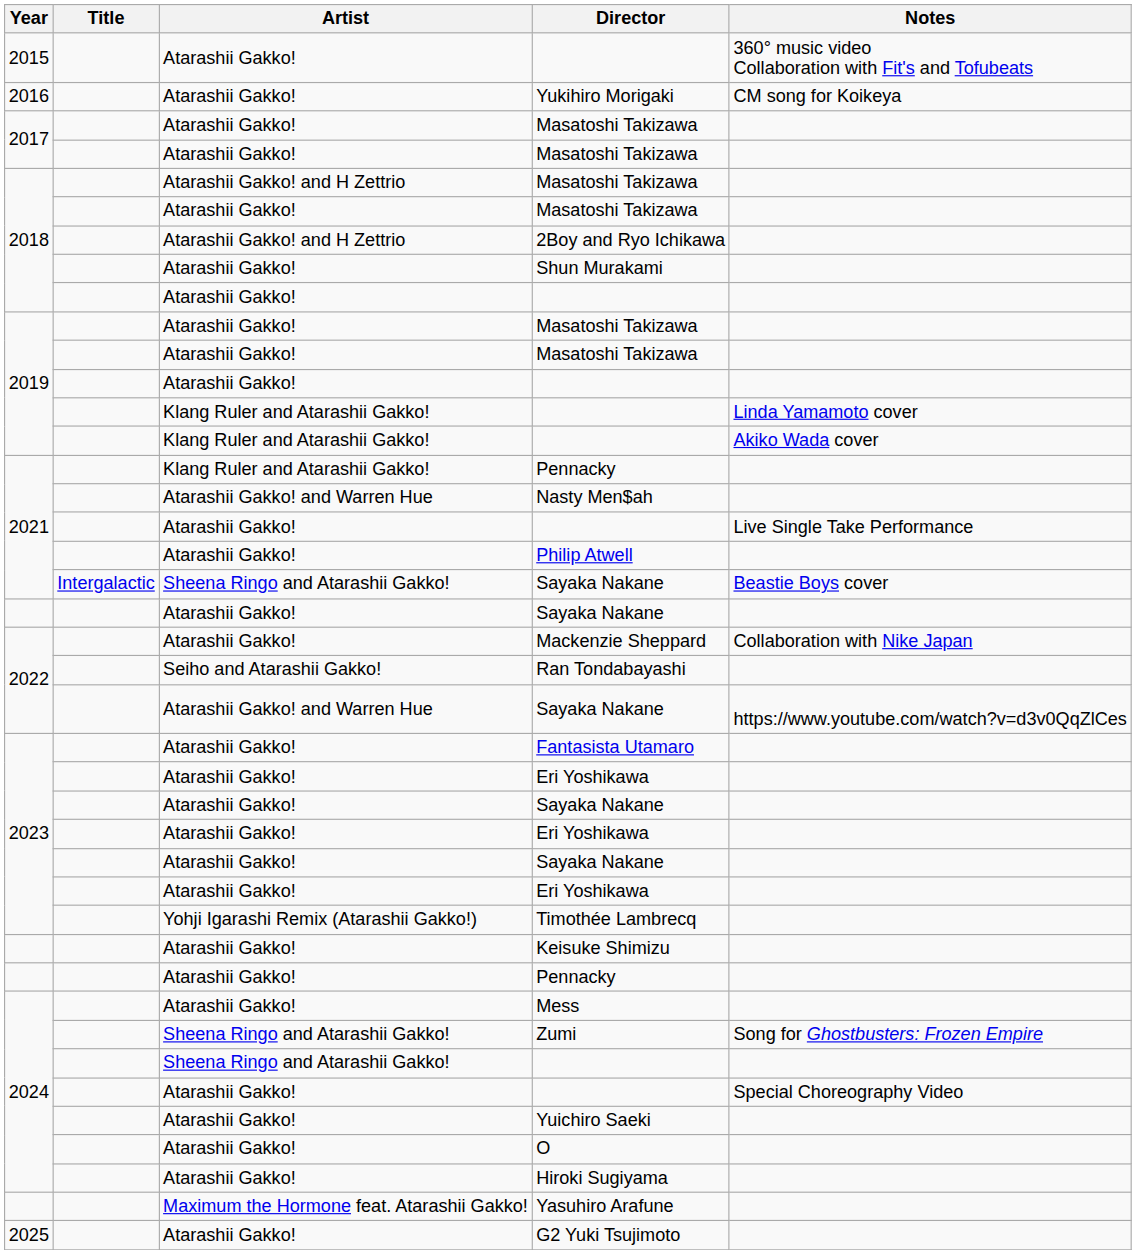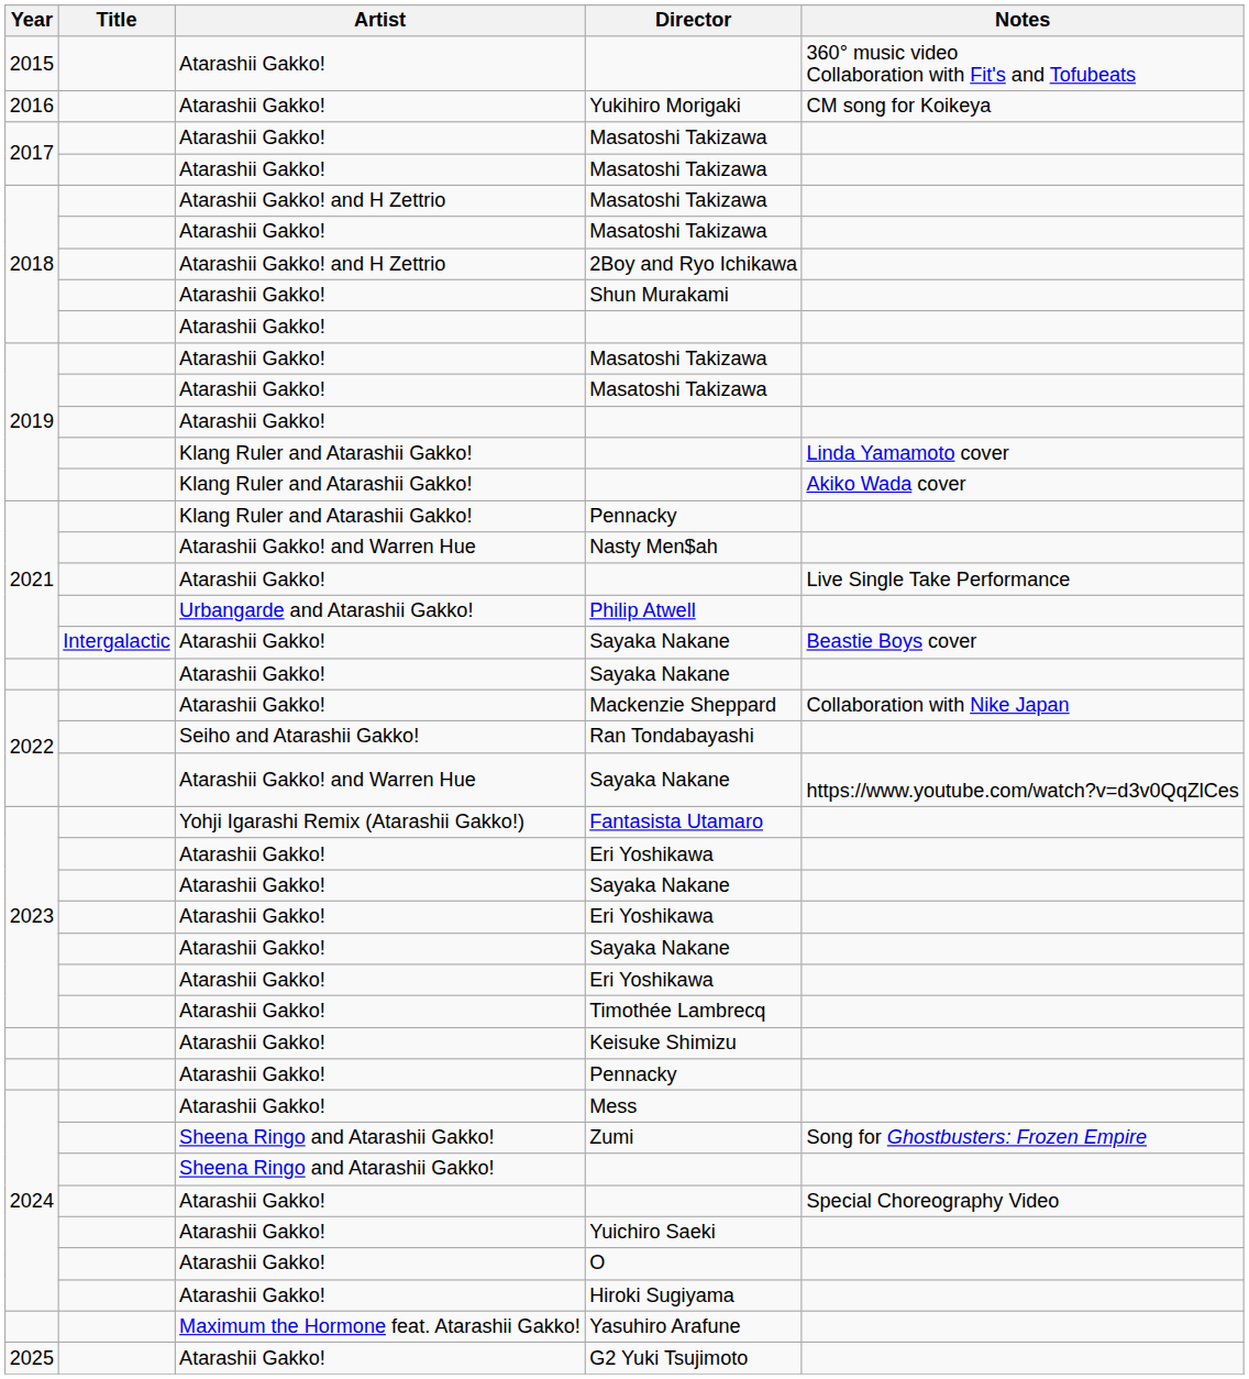 <table class="wikitable">
 <tr>
 <th>Year</th>
 <th>Title</th>
 <th>Artist</th>
 <th>Director</th>
 <th>Notes</th>
 </tr>
 <tr>
 <td>2015</td>
 <td></td>
 <td>Atarashii Gakko!</td>
 <td></td>
 <td>360° music video<br>Collaboration with <a href='#'>Fit's</a> and <a href='#'>Tofubeats</a></td>
 </tr>
 <tr>
 <td>2016</td>
 <td></td>
 <td>Atarashii Gakko!</td>
 <td>Yukihiro Morigaki</td>
 <td>CM song for Koikeya</td>
 </tr>
 <tr>
 <td rowspan="2">2017</td>
 <td></td>
 <td>Atarashii Gakko!</td>
 <td>Masatoshi Takizawa</td>
 <td></td>
 </tr>
 <tr>
 <td></td>
 <td>Atarashii Gakko!</td>
 <td>Masatoshi Takizawa</td>
 <td></td>
 </tr>
 <tr>
 <td rowspan="5">2018</td>
 <td></td>
 <td>Atarashii Gakko! and H Zettrio</td>
 <td>Masatoshi Takizawa</td>
 <td></td>
 </tr>
 <tr>
 <td></td>
 <td>Atarashii Gakko!</td>
 <td>Masatoshi Takizawa</td>
 <td></td>
 </tr>
 <tr>
 <td></td>
 <td>Atarashii Gakko! and H Zettrio</td>
 <td>2Boy and Ryo Ichikawa</td>
 <td></td>
 </tr>
 <tr>
 <td></td>
 <td>Atarashii Gakko!</td>
 <td>Shun Murakami</td>
 <td></td>
 </tr>
 <tr>
 <td></td>
 <td>Atarashii Gakko!</td>
 <td></td>
 <td></td>
 </tr>
 <tr>
 <td rowspan="5">2019</td>
 <td></td>
 <td>Atarashii Gakko!</td>
 <td>Masatoshi Takizawa</td>
 <td></td>
 </tr>
 <tr>
 <td></td>
 <td>Atarashii Gakko!</td>
 <td>Masatoshi Takizawa</td>
 <td></td>
 </tr>
 <tr>
 <td></td>
 <td>Atarashii Gakko!</td>
 <td></td>
 <td></td>
 </tr>
 <tr>
 <td></td>
 <td>Klang Ruler and Atarashii Gakko!</td>
 <td></td>
 <td><a href='#'>Linda Yamamoto</a> cover</td>
 </tr>
 <tr>
 <td></td>
 <td>Klang Ruler and Atarashii Gakko!</td>
 <td></td>
 <td><a href='#'>Akiko Wada</a> cover</td>
 </tr>
 <tr>
 <td rowspan="5">2021</td>
 <td></td>
 <td>Klang Ruler and Atarashii Gakko!</td>
 <td>Pennacky</td>
 <td></td>
 </tr>
 <tr>
 <td></td>
 <td>Atarashii Gakko! and Warren Hue</td>
 <td>Nasty Men$ah</td>
 </tr>
 <tr>
 <td></td>
 <td>Atarashii Gakko!</td>
 <td></td>
 <td>Live Single Take Performance</td>
 </tr>
 <tr>
 <td></td>
-<td>Atarashii Gakko!</td>
+<td><a href='#'>Urbangarde</a> and Atarashii Gakko!</td>
 <td><a href='#'>Philip Atwell</a></td>
 <td></td>
 </tr>
 <tr>
 <td><a href='#'>Intergalactic</a></td>
-<td><a href='#'>Sheena Ringo</a> and Atarashii Gakko!</td>
+<td>Atarashii Gakko!</td>
 <td>Sayaka Nakane</td>
 <td><a href='#'>Beastie Boys</a> cover</td>
 </tr>
 <tr>
 <td></td>
 <td></td>
 <td>Atarashii Gakko!</td>
 <td>Sayaka Nakane</td>
 <td></td>
 </tr>
 <tr>
 <td rowspan="3">2022</td>
 <td></td>
 <td>Atarashii Gakko!</td>
 <td>Mackenzie Sheppard</td>
 <td>Collaboration with <a href='#'>Nike Japan</a></td>
 </tr>
 <tr>
 <td></td>
 <td>Seiho and Atarashii Gakko!</td>
 <td>Ran Tondabayashi</td>
 <td></td>
 </tr>
 <tr>
 <td></td>
 <td>Atarashii Gakko! and Warren Hue</td>
 <td>Sayaka Nakane</td>
 <td><br>https://www.youtube.com/watch?v=d3v0QqZlCes</td>
 </tr>
 <tr>
 <td rowspan="7">2023</td>
 <td></td>
-<td>Atarashii Gakko!</td>
+<td>Yohji Igarashi Remix (Atarashii Gakko!)</td>
 <td><a href='#'>Fantasista Utamaro</a></td>
 </tr>
 <tr>
 <td></td>
 <td>Atarashii Gakko!</td>
 <td>Eri Yoshikawa</td>
 <td></td>
 </tr>
 <tr>
 <td></td>
 <td>Atarashii Gakko!</td>
 <td>Sayaka Nakane</td>
 <td></td>
 </tr>
 <tr>
 <td></td>
 <td>Atarashii Gakko!</td>
 <td>Eri Yoshikawa</td>
 <td></td>
 </tr>
 <tr>
 <td></td>
 <td>Atarashii Gakko!</td>
 <td>Sayaka Nakane</td>
 <td></td>
 </tr>
 <tr>
 <td></td>
 <td>Atarashii Gakko!</td>
 <td>Eri Yoshikawa</td>
 <td></td>
 </tr>
 <tr>
 <td></td>
-<td>Yohji Igarashi Remix (Atarashii Gakko!)</td>
+<td>Atarashii Gakko!</td>
 <td>Timothée Lambrecq</td>
 <td></td>
 </tr>
 <tr>
 <td></td>
 <td></td>
 <td>Atarashii Gakko!</td>
 <td>Keisuke Shimizu</td>
 <td></td>
 </tr>
 <tr>
 <td></td>
 <td></td>
 <td>Atarashii Gakko!</td>
 <td>Pennacky</td>
 </tr>
 <tr>
 <td rowspan="7">2024</td>
 <td></td>
 <td>Atarashii Gakko!</td>
 <td>Mess</td>
 <td></td>
 </tr>
 <tr>
 <td></td>
 <td><a href='#'>Sheena Ringo</a> and Atarashii Gakko!</td>
 <td>Zumi</td>
 <td>Song for <em><a href='#'>Ghostbusters: Frozen Empire</a></em></td>
 </tr>
 <tr>
 <td></td>
 <td><a href='#'>Sheena Ringo</a> and Atarashii Gakko!</td>
 <td></td>
 </tr>
 <tr>
 <td></td>
 <td>Atarashii Gakko!</td>
 <td></td>
 <td>Special Choreography Video</td>
 </tr>
 <tr>
 <td></td>
 <td>Atarashii Gakko!</td>
 <td>Yuichiro Saeki</td>
 <td></td>
 </tr>
 <tr>
 <td></td>
 <td>Atarashii Gakko!</td>
 <td>O</td>
 <td></td>
 </tr>
 <tr>
 <td></td>
 <td>Atarashii Gakko!</td>
 <td>Hiroki Sugiyama</td>
 <td></td>
 </tr>
 <tr>
 <td></td>
 <td></td>
 <td><a href='#'>Maximum the Hormone</a> feat. Atarashii Gakko!</td>
 <td>Yasuhiro Arafune</td>
 <td></td>
 </tr>
 <tr>
 <td>2025</td>
 <td></td>
 <td>Atarashii Gakko!</td>
 <td>G2 Yuki Tsujimoto</td>
 <td></td>
 </tr>
 </table>
